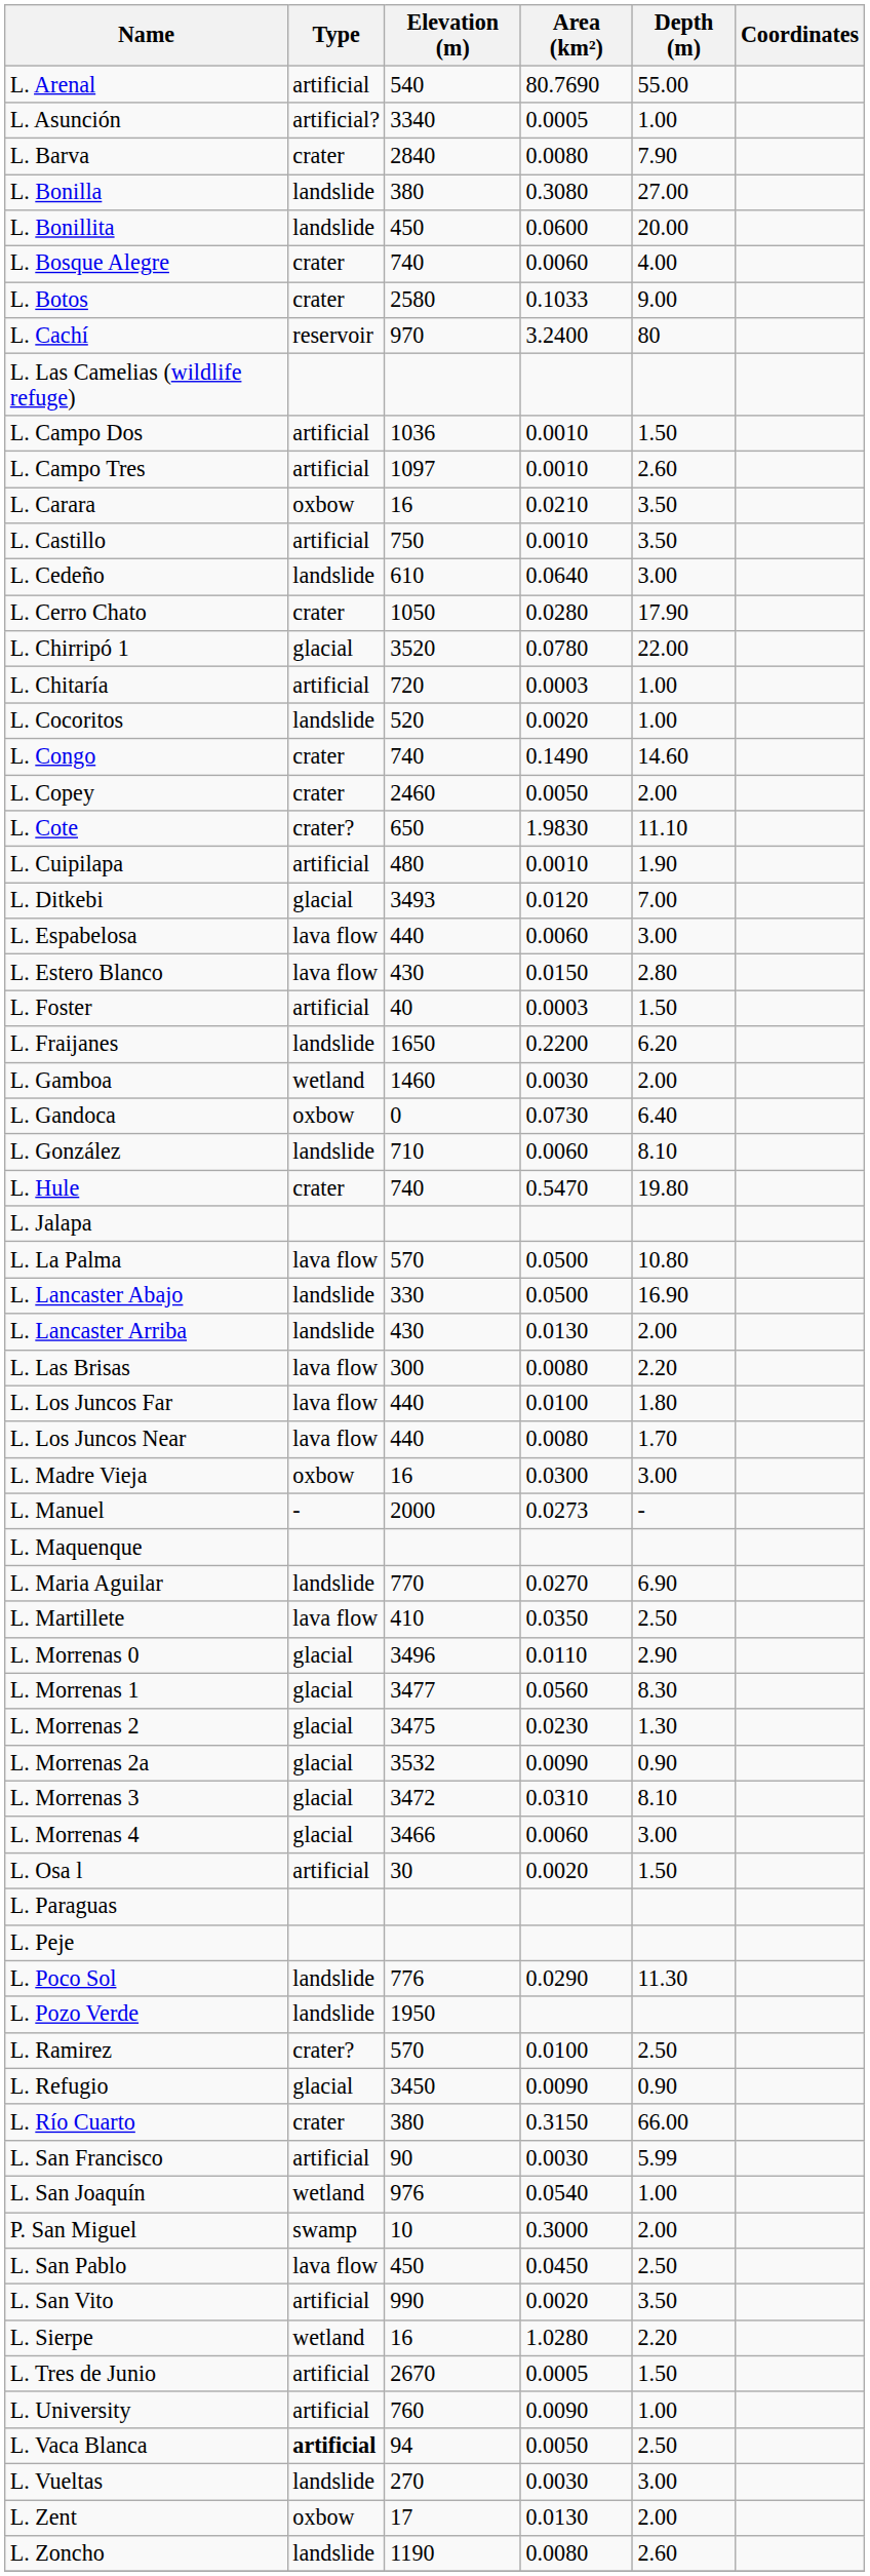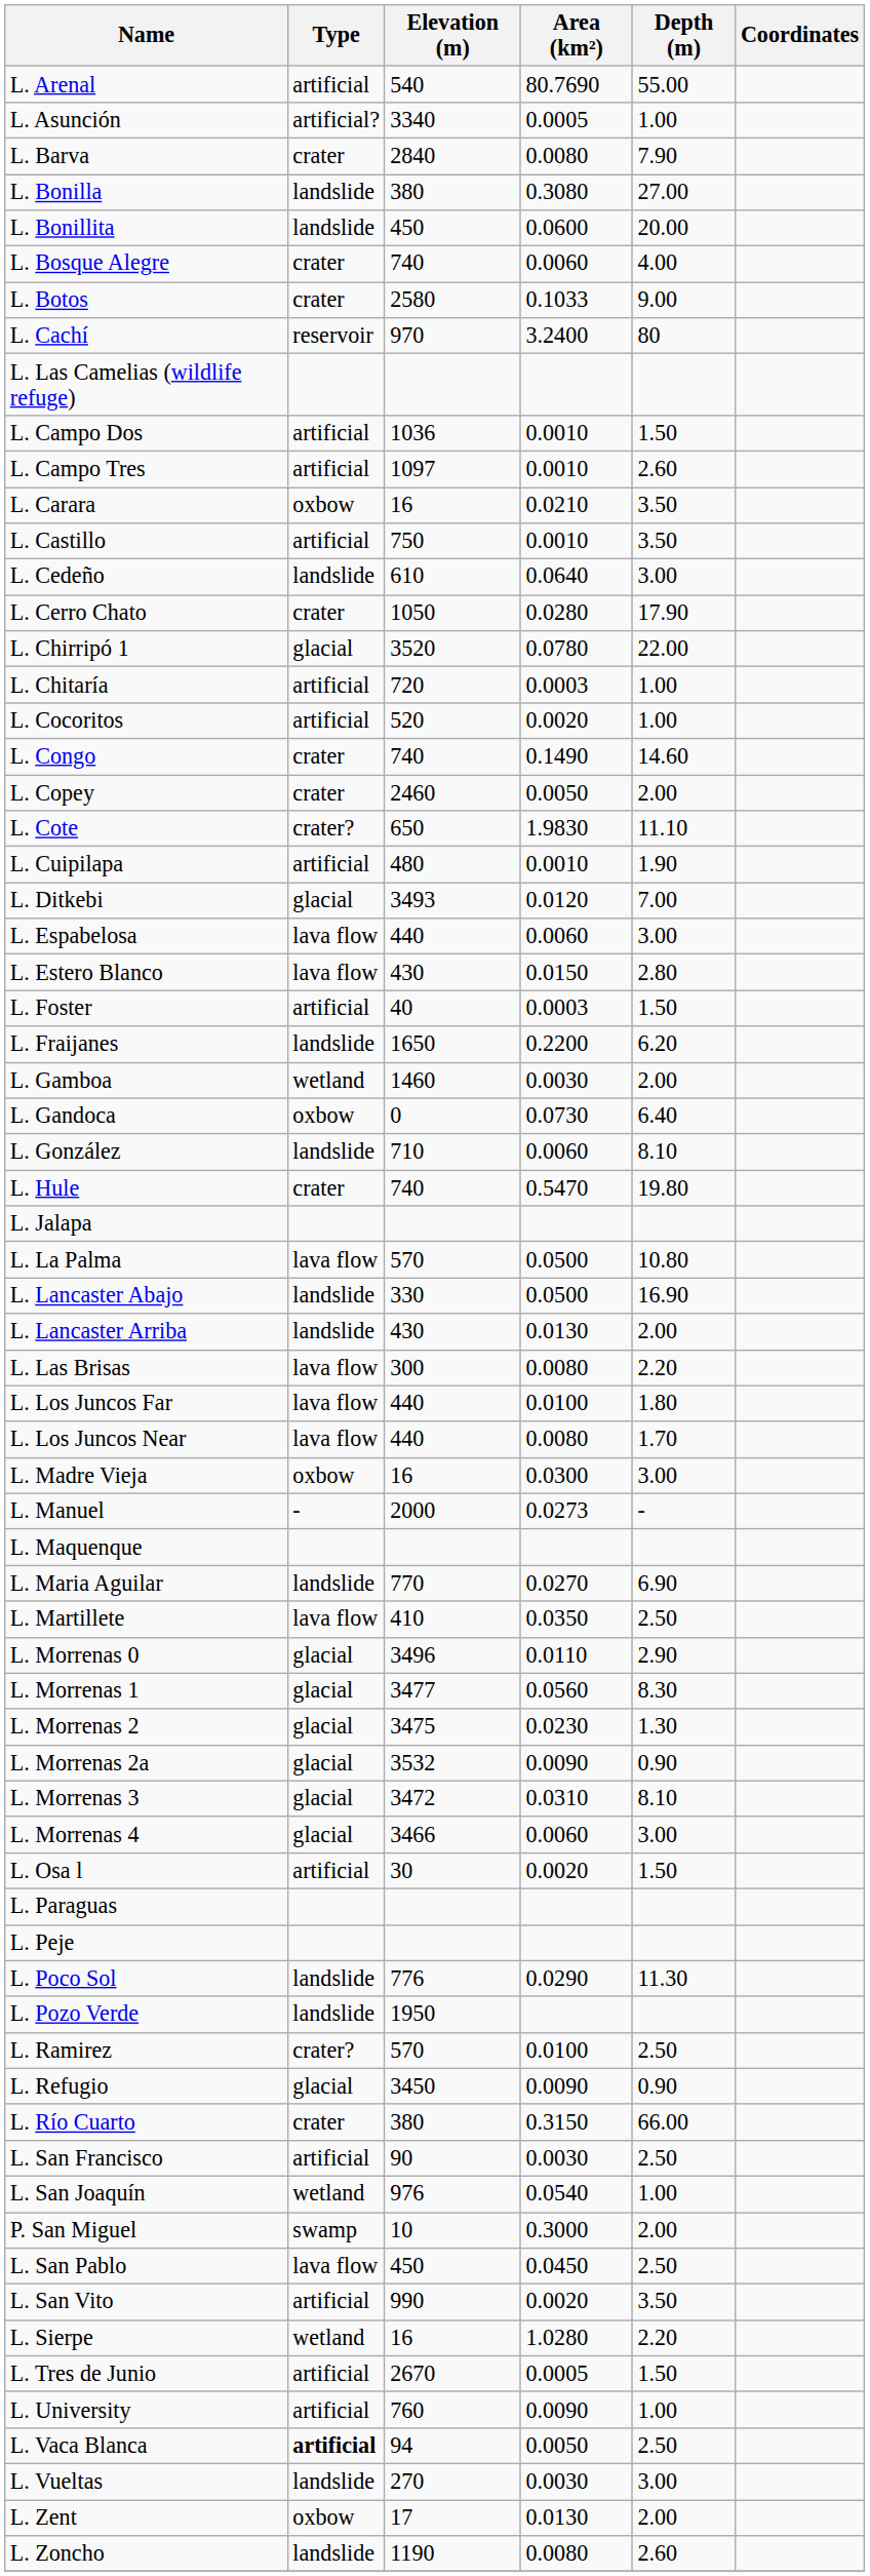 <table class="wikitable sortable">
 <tr>
 <th>Name</th>
 <th>Type</th>
 <th>Elevation (m)</th>
 <th>Area (km²)</th>
 <th>Depth (m)</th>
 <th>Coordinates</th>
 </tr>
 <tr>
 <td>L. <a href='#'>Arenal</a></td>
 <td>artificial</td>
 <td>540</td>
 <td>80.7690</td>
 <td>55.00</td>
 <td></td>
 </tr>
 <tr>
 <td>L. Asunción</td>
 <td>artificial?</td>
 <td>3340</td>
 <td>0.0005</td>
 <td>1.00</td>
 <td></td>
 </tr>
 <tr>
 <td>L. Barva</td>
 <td>crater</td>
 <td>2840</td>
 <td>0.0080</td>
 <td>7.90</td>
 <td></td>
 </tr>
 <tr>
 <td>L. <a href='#'>Bonilla</a></td>
 <td>landslide</td>
 <td>380</td>
 <td>0.3080</td>
 <td>27.00</td>
 <td></td>
 </tr>
 <tr>
 <td>L. <a href='#'>Bonillita</a></td>
 <td>landslide</td>
 <td>450</td>
 <td>0.0600</td>
 <td>20.00</td>
 <td></td>
 </tr>
 <tr>
 <td>L. <a href='#'>Bosque Alegre</a></td>
 <td>crater</td>
 <td>740</td>
 <td>0.0060</td>
 <td>4.00</td>
 <td></td>
 </tr>
 <tr>
 <td>L. <a href='#'>Botos</a></td>
 <td>crater</td>
 <td>2580</td>
 <td>0.1033</td>
 <td>9.00</td>
 <td></td>
 </tr>
 <tr>
 <td>L. <a href='#'>Cachí</a></td>
 <td>reservoir</td>
 <td>970</td>
 <td>3.2400</td>
 <td>80</td>
 <td></td>
 </tr>
 <tr>
 <td>L. Las Camelias (<a href='#'>wildlife refuge</a>) </td>
 <td></td>
 <td></td>
 <td></td>
 <td></td>
 <td></td>
 </tr>
 <tr>
 <td>L. Campo Dos</td>
 <td>artificial</td>
 <td>1036</td>
 <td>0.0010</td>
 <td>1.50</td>
 <td></td>
 </tr>
 <tr>
 <td>L. Campo Tres</td>
 <td>artificial</td>
 <td>1097</td>
 <td>0.0010</td>
 <td>2.60</td>
 <td></td>
 </tr>
 <tr>
 <td>L. Carara</td>
 <td>oxbow</td>
 <td>16</td>
 <td>0.0210</td>
 <td>3.50</td>
 <td></td>
 </tr>
 <tr>
 <td>L. Castillo</td>
 <td>artificial</td>
 <td>750</td>
 <td>0.0010</td>
 <td>3.50</td>
 <td></td>
 </tr>
 <tr>
 <td>L. Cedeño</td>
 <td>landslide</td>
 <td>610</td>
 <td>0.0640</td>
 <td>3.00</td>
 <td></td>
 </tr>
 <tr>
 <td>L. Cerro Chato</td>
 <td>crater</td>
 <td>1050</td>
 <td>0.0280</td>
 <td>17.90</td>
 <td></td>
 </tr>
 <tr>
 <td>L. Chirripó 1</td>
 <td>glacial</td>
 <td>3520</td>
 <td>0.0780</td>
 <td>22.00</td>
 <td></td>
 </tr>
 <tr>
 <td>L. Chitaría</td>
 <td>artificial</td>
 <td>720</td>
 <td>0.0003</td>
 <td>1.00</td>
 <td></td>
 </tr>
 <tr>
 <td>L. Cocoritos</td>
-<td>landslide</td>
+<td>artificial</td>
 <td>520</td>
 <td>0.0020</td>
 <td>1.00</td>
 <td></td>
 </tr>
 <tr>
 <td>L. <a href='#'>Congo</a></td>
 <td>crater</td>
 <td>740</td>
 <td>0.1490</td>
 <td>14.60</td>
 <td></td>
 </tr>
 <tr>
 <td>L. Copey</td>
 <td>crater</td>
 <td>2460</td>
 <td>0.0050</td>
 <td>2.00</td>
 <td></td>
 </tr>
 <tr>
 <td>L. <a href='#'>Cote</a></td>
 <td>crater?</td>
 <td>650</td>
 <td>1.9830</td>
 <td>11.10</td>
 <td></td>
 </tr>
 <tr>
 <td>L. Cuipilapa</td>
 <td>artificial</td>
 <td>480</td>
 <td>0.0010</td>
 <td>1.90</td>
 <td></td>
 </tr>
 <tr>
 <td>L. Ditkebi</td>
 <td>glacial</td>
 <td>3493</td>
 <td>0.0120</td>
 <td>7.00</td>
 <td></td>
 </tr>
 <tr>
 <td>L. Espabelosa</td>
 <td>lava flow</td>
 <td>440</td>
 <td>0.0060</td>
 <td>3.00</td>
 <td></td>
 </tr>
 <tr>
 <td>L. Estero Blanco</td>
 <td>lava flow</td>
 <td>430</td>
 <td>0.0150</td>
 <td>2.80</td>
 <td></td>
 </tr>
 <tr>
 <td>L. Foster</td>
 <td>artificial</td>
 <td>40</td>
 <td>0.0003</td>
 <td>1.50</td>
 <td></td>
 </tr>
 <tr>
 <td>L. Fraijanes</td>
 <td>landslide</td>
 <td>1650</td>
 <td>0.2200</td>
 <td>6.20</td>
 <td></td>
 </tr>
 <tr>
 <td>L. Gamboa</td>
 <td>wetland</td>
 <td>1460</td>
 <td>0.0030</td>
 <td>2.00</td>
 <td></td>
 </tr>
 <tr>
 <td>L. Gandoca</td>
 <td>oxbow</td>
 <td>0</td>
 <td>0.0730</td>
 <td>6.40</td>
 <td></td>
 </tr>
 <tr>
 <td>L. González</td>
 <td>landslide</td>
 <td>710</td>
 <td>0.0060</td>
 <td>8.10</td>
 <td></td>
 </tr>
 <tr>
 <td>L. <a href='#'>Hule</a></td>
 <td>crater</td>
 <td>740</td>
 <td>0.5470</td>
 <td>19.80</td>
 <td></td>
 </tr>
 <tr>
 <td>L. Jalapa </td>
 <td></td>
 <td></td>
 <td></td>
 <td></td>
 <td></td>
 </tr>
 <tr>
 <td>L. La Palma</td>
 <td>lava flow</td>
 <td>570</td>
 <td>0.0500</td>
 <td>10.80</td>
 <td></td>
 </tr>
 <tr>
 <td>L. <a href='#'>Lancaster Abajo</a></td>
 <td>landslide</td>
 <td>330</td>
 <td>0.0500</td>
 <td>16.90</td>
 <td></td>
 </tr>
 <tr>
 <td>L. <a href='#'>Lancaster Arriba</a></td>
 <td>landslide</td>
 <td>430</td>
 <td>0.0130</td>
 <td>2.00</td>
 <td></td>
 </tr>
 <tr>
 <td>L. Las Brisas</td>
 <td>lava flow</td>
 <td>300</td>
 <td>0.0080</td>
 <td>2.20</td>
 <td></td>
 </tr>
 <tr>
 <td>L. Los Juncos Far</td>
 <td>lava flow</td>
 <td>440</td>
 <td>0.0100</td>
 <td>1.80</td>
 <td></td>
 </tr>
 <tr>
 <td>L. Los Juncos Near</td>
 <td>lava flow</td>
 <td>440</td>
 <td>0.0080</td>
 <td>1.70</td>
 <td></td>
 </tr>
 <tr>
 <td>L. Madre Vieja</td>
 <td>oxbow</td>
 <td>16</td>
 <td>0.0300</td>
 <td>3.00</td>
 <td></td>
 </tr>
 <tr>
 <td>L. Manuel </td>
 <td>-</td>
 <td>2000</td>
 <td>0.0273</td>
 <td>-</td>
 <td></td>
 </tr>
 <tr>
 <td>L. Maquenque </td>
 <td></td>
 <td></td>
 <td></td>
 <td></td>
 <td></td>
 </tr>
 <tr>
 <td>L. Maria Aguilar</td>
 <td>landslide</td>
 <td>770</td>
 <td>0.0270</td>
 <td>6.90</td>
 <td></td>
 </tr>
 <tr>
 <td>L. Martillete</td>
 <td>lava flow</td>
 <td>410</td>
 <td>0.0350</td>
 <td>2.50</td>
 <td></td>
 </tr>
 <tr>
 <td>L. Morrenas 0</td>
 <td>glacial</td>
 <td>3496</td>
 <td>0.0110</td>
 <td>2.90</td>
 <td></td>
 </tr>
 <tr>
 <td>L. Morrenas 1</td>
 <td>glacial</td>
 <td>3477</td>
 <td>0.0560</td>
 <td>8.30</td>
 <td></td>
 </tr>
 <tr>
 <td>L. Morrenas 2</td>
 <td>glacial</td>
 <td>3475</td>
 <td>0.0230</td>
 <td>1.30</td>
 <td></td>
 </tr>
 <tr>
 <td>L. Morrenas 2a</td>
 <td>glacial</td>
 <td>3532</td>
 <td>0.0090</td>
 <td>0.90</td>
 <td></td>
 </tr>
 <tr>
 <td>L. Morrenas 3</td>
 <td>glacial</td>
 <td>3472</td>
 <td>0.0310</td>
 <td>8.10</td>
 <td></td>
 </tr>
 <tr>
 <td>L. Morrenas 4</td>
 <td>glacial</td>
 <td>3466</td>
 <td>0.0060</td>
 <td>3.00</td>
 <td></td>
 </tr>
 <tr>
 <td>L. Osa l</td>
 <td>artificial</td>
 <td>30</td>
 <td>0.0020</td>
 <td>1.50</td>
 <td></td>
 </tr>
 <tr>
 <td>L. Paraguas </td>
 <td></td>
 <td></td>
 <td></td>
 <td></td>
 <td></td>
 </tr>
 <tr>
 <td>L. Peje </td>
 <td></td>
 <td></td>
 <td></td>
 <td></td>
 <td></td>
 </tr>
 <tr>
 <td>L. <a href='#'>Poco Sol</a></td>
 <td>landslide</td>
 <td>776</td>
 <td>0.0290</td>
 <td>11.30</td>
 <td></td>
 </tr>
 <tr>
 <td>L. <a href='#'>Pozo Verde</a></td>
 <td>landslide</td>
 <td>1950</td>
 <td></td>
 <td></td>
 <td></td>
 </tr>
 <tr>
 <td>L. Ramirez</td>
 <td>crater?</td>
 <td>570</td>
 <td>0.0100</td>
 <td>2.50</td>
 <td></td>
 </tr>
 <tr>
 <td>L. Refugio</td>
 <td>glacial</td>
 <td>3450</td>
 <td>0.0090</td>
 <td>0.90</td>
 <td></td>
 </tr>
 <tr>
 <td>L. <a href='#'>Río Cuarto</a></td>
 <td>crater</td>
 <td>380</td>
 <td>0.3150</td>
 <td>66.00</td>
 <td></td>
 </tr>
 <tr>
 <td>L. San Francisco</td>
 <td>artificial</td>
 <td>90</td>
 <td>0.0030</td>
-<td>5.99</td>
+<td>2.50</td>
 <td></td>
 </tr>
 <tr>
 <td>L. San Joaquín</td>
 <td>wetland</td>
 <td>976</td>
 <td>0.0540</td>
 <td>1.00</td>
 <td></td>
 </tr>
 <tr>
 <td>P. San Miguel</td>
 <td>swamp</td>
 <td>10</td>
 <td>0.3000</td>
 <td>2.00</td>
 <td></td>
 </tr>
 <tr>
 <td>L. San Pablo</td>
 <td>lava flow</td>
 <td>450</td>
 <td>0.0450</td>
 <td>2.50</td>
 <td></td>
 </tr>
 <tr>
 <td>L. San Vito</td>
 <td>artificial</td>
 <td>990</td>
 <td>0.0020</td>
 <td>3.50</td>
 <td></td>
 </tr>
 <tr>
 <td>L. Sierpe</td>
 <td>wetland</td>
 <td>16</td>
 <td>1.0280</td>
 <td>2.20</td>
 <td></td>
 </tr>
 <tr>
 <td>L. Tres de Junio</td>
 <td>artificial</td>
 <td>2670</td>
 <td>0.0005</td>
 <td>1.50</td>
 <td></td>
 </tr>
 <tr>
 <td>L. University</td>
 <td>artificial</td>
 <td>760</td>
 <td>0.0090</td>
 <td>1.00</td>
 <td></td>
 </tr>
 <tr>
 <td>L. Vaca Blanca</td>
 <td><strong>artificial</strong></td>
 <td>94</td>
 <td>0.0050</td>
 <td>2.50</td>
 <td></td>
 </tr>
 <tr>
 <td>L. Vueltas</td>
 <td>landslide</td>
 <td>270</td>
 <td>0.0030</td>
 <td>3.00</td>
 <td></td>
 </tr>
 <tr>
 <td>L. Zent</td>
 <td>oxbow</td>
 <td>17</td>
 <td>0.0130</td>
 <td>2.00</td>
 <td></td>
 </tr>
 <tr ó>
 <td>L. Zoncho</td>
 <td>landslide</td>
 <td>1190</td>
 <td>0.0080</td>
 <td>2.60</td>
 <td></td>
 </tr>
 <tr>
 </tr>
 </table>
